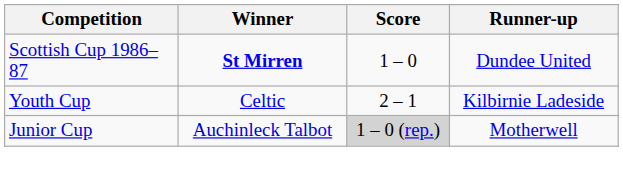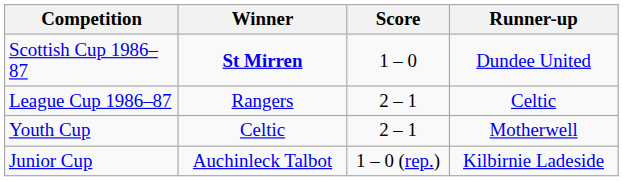 <table class="wikitable" style="text-align: center;">
 <tr>
 <th width=140>Competition</th>
 <th width=135>Winner</th>
 <th width=80>Score</th>
 <th width=135>Runner-up</th>
 </tr>
 <tr>
 <td align=left><a href='#'>Scottish Cup 1986–87</a></td>
 <td><strong><a href='#'>St Mirren</a></strong></td>
 <td>1 – 0 </td>
 <td><a href='#'>Dundee United</a></td>
 </tr>
 <tr>
+<td align=left><a href='#'>League Cup 1986–87</a></td>
+<td><a href='#'>Rangers</a></td>
+<td>2 – 1</td>
+<td><a href='#'>Celtic</a></td>
+</tr>
+<tr>
 <td align=left><a href='#'>Youth Cup</a></td>
 <td><a href='#'>Celtic</a></td>
 <td>2 – 1</td>
-<td><a href='#'>Kilbirnie Ladeside</a></td>
+<td><a href='#'>Motherwell</a></td>
 </tr>
 <tr>
 <td align=left><a href='#'>Junior Cup</a></td>
 <td><a href='#'>Auchinleck Talbot</a></td>
-<td style="background: lightgrey;">1 – 0 (<a href='#'>rep.</a>)</td>
-<td><a href='#'>Motherwell</a></td>
+<td>1 – 0 (<a href='#'>rep.</a>)</td>
+<td><a href='#'>Kilbirnie Ladeside</a></td>
 </tr>
 </table>
